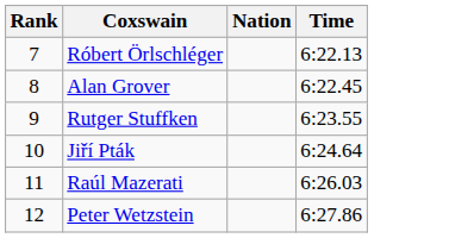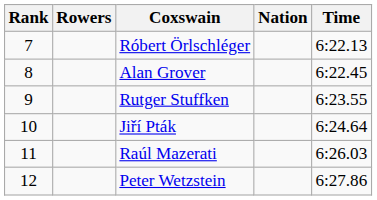 <table class="wikitable sortable" style="text-align:center">
 <tr>
 <th>Rank</th>
+<th>Rowers</th>
 <th>Coxswain</th>
 <th>Nation</th>
 <th>Time</th>
 </tr>
 <tr>
 <td>7</td>
+<td></td>
 <td align=left><a href='#'>Róbert Örlschléger</a></td>
 <td align=left></td>
 <td>6:22.13</td>
 </tr>
 <tr>
 <td>8</td>
+<td></td>
 <td align=left><a href='#'>Alan Grover</a></td>
 <td align=left></td>
 <td>6:22.45</td>
 </tr>
 <tr>
 <td>9</td>
+<td></td>
 <td align=left><a href='#'>Rutger Stuffken</a></td>
 <td align=left></td>
 <td>6:23.55</td>
 </tr>
 <tr>
 <td>10</td>
+<td></td>
 <td align=left><a href='#'>Jiří Pták</a></td>
 <td align=left></td>
 <td>6:24.64</td>
 </tr>
 <tr>
 <td>11</td>
+<td></td>
 <td align=left><a href='#'>Raúl Mazerati</a></td>
 <td align=left></td>
 <td>6:26.03</td>
 </tr>
 <tr>
 <td>12</td>
+<td></td>
 <td align=left><a href='#'>Peter Wetzstein</a></td>
 <td align=left></td>
 <td>6:27.86</td>
 </tr>
 </table>
